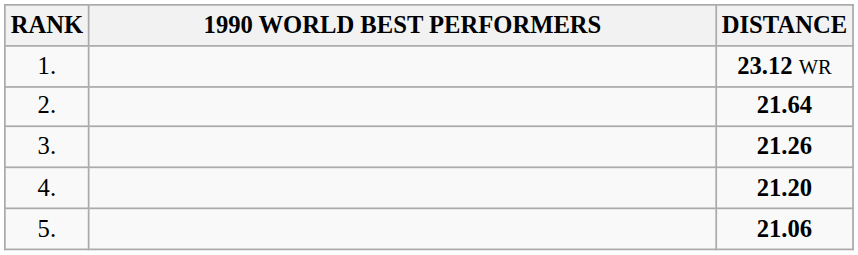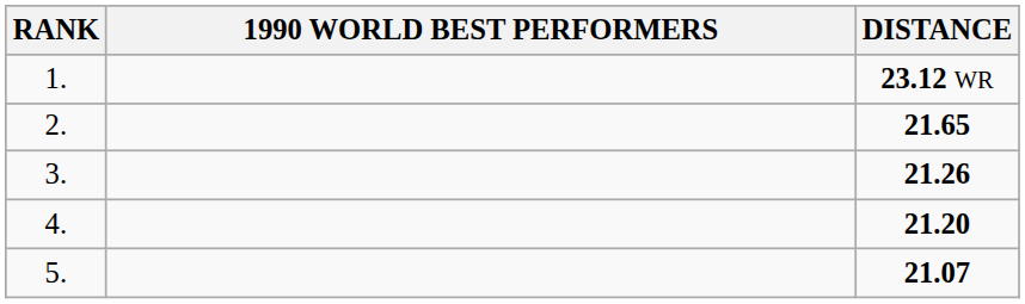 <table class="wikitable" style="border-collapse: collapse; font-size: 90%;">
 <tr>
 <th>RANK</th>
 <th align="center" style="width: 25em">1990 WORLD BEST PERFORMERS</th>
 <th align="center" style="width: 5em">DISTANCE</th>
 </tr>
 <tr>
 <td align="center">1.</td>
 <td></td>
 <td align="center"><strong>23.12</strong> <small>WR</small></td>
 </tr>
 <tr>
 <td align="center">2.</td>
 <td></td>
-<td align="center"><strong>21.64</strong></td>
+<td align="center"><strong>21.65</strong></td>
 </tr>
 <tr>
 <td align="center">3.</td>
 <td></td>
 <td align="center"><strong>21.26</strong></td>
 </tr>
 <tr>
 <td align="center">4.</td>
 <td></td>
 <td align="center"><strong>21.20</strong></td>
 </tr>
 <tr>
 <td align="center">5.</td>
 <td></td>
-<td align="center"><strong>21.06</strong></td>
+<td align="center"><strong>21.07</strong></td>
 </tr>
 </table>
